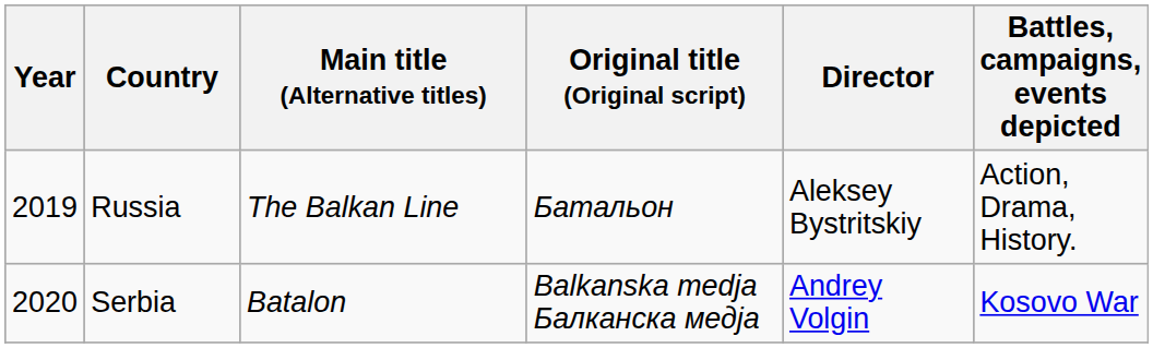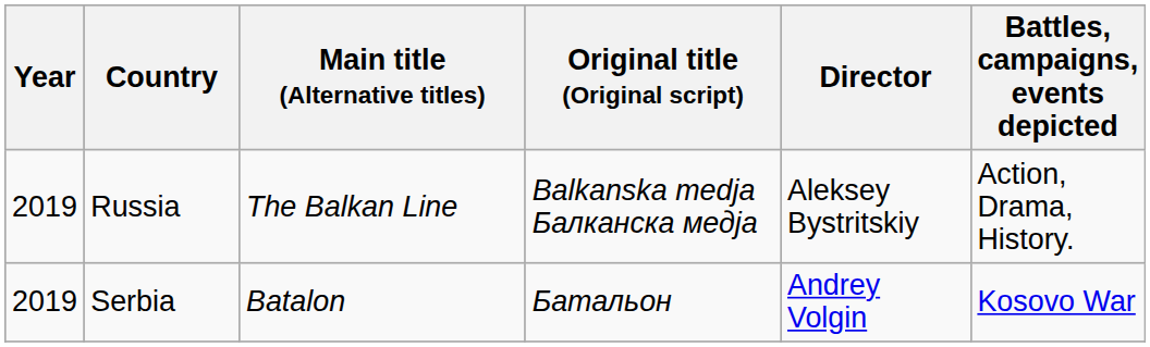 <table class="wikitable sortable" style="width:100%;">
 <tr>
 <th class="unsortable">Year</th>
 <th width= 80>Country</th>
 <th width=160>Main title<br><small>(Alternative titles)</small></th>
 <th width=140>Original title<br><small>(Original script)</small></th>
 <th width=100>Director</th>
 <th class="unsortable">Battles, campaigns, events depicted</th>
 </tr>
 <tr>
 <td>2019</td>
 <td>Russia</td>
 <td><em>The Balkan Line</em></td>
-<td><em>Батальон</em></td>
+<td><em>Balkanska medja</em><br><em>Балканска медја</em></td>
 <td>Aleksey Bystritskiy</td>
 <td>Action, Drama, History.</td>
 </tr>
 <tr>
-<td>2020</td>
+<td>2019</td>
 <td>Serbia</td>
 <td><em>Batalon</em></td>
-<td><em>Balkanska medja</em><br><em>Балканска медја</em></td>
+<td><em>Батальон</em></td>
 <td><a href='#'>Andrey Volgin</a></td>
 <td><a href='#'>Kosovo War</a></td>
 </tr>
 </table>
